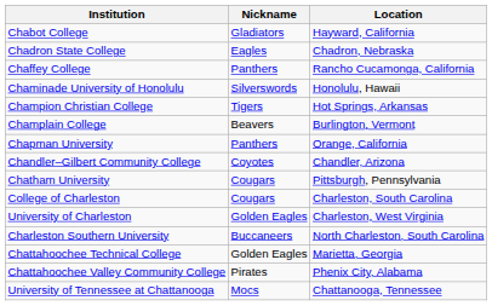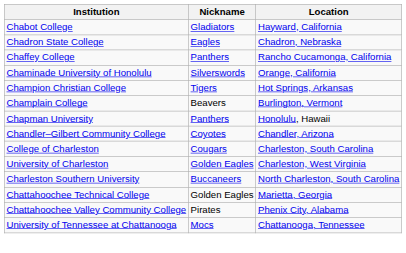 <table class="wikitable">
 <tr>
 <th>Institution</th>
 <th>Nickname</th>
 <th>Location</th>
 </tr>
 <tr>
 <td><a href='#'>Chabot College</a></td>
 <td><a href='#'>Gladiators</a></td>
 <td><a href='#'>Hayward, California</a></td>
 </tr>
 <tr>
 <td><a href='#'>Chadron State College</a></td>
 <td><a href='#'>Eagles</a></td>
 <td><a href='#'>Chadron, Nebraska</a></td>
 </tr>
 <tr>
 <td><a href='#'>Chaffey College</a></td>
 <td><a href='#'>Panthers</a></td>
 <td><a href='#'>Rancho Cucamonga, California</a></td>
 </tr>
 <tr>
 <td><a href='#'>Chaminade University of Honolulu</a></td>
 <td><a href='#'>Silverswords</a></td>
-<td><a href='#'>Honolulu</a>, Hawaii</td>
+<td><a href='#'>Orange, California</a></td>
 </tr>
 <tr>
 <td><a href='#'>Champion Christian College</a></td>
 <td><a href='#'>Tigers</a></td>
 <td><a href='#'>Hot Springs, Arkansas</a></td>
 </tr>
 <tr>
 <td><a href='#'>Champlain College</a></td>
 <td>Beavers</td>
 <td><a href='#'>Burlington, Vermont</a></td>
 </tr>
 <tr>
 <td><a href='#'>Chapman University</a></td>
 <td><a href='#'>Panthers</a></td>
-<td><a href='#'>Orange, California</a></td>
+<td><a href='#'>Honolulu</a>, Hawaii</td>
 </tr>
 <tr>
 <td><a href='#'>Chandler–Gilbert Community College</a></td>
 <td><a href='#'>Coyotes</a></td>
 <td><a href='#'>Chandler, Arizona</a></td>
-</tr>
-<tr>
-<td><a href='#'>Chatham University</a></td>
-<td><a href='#'>Cougars</a></td>
-<td><a href='#'>Pittsburgh</a>, Pennsylvania</td>
 </tr>
 <tr>
 <td><a href='#'>College of Charleston</a></td>
 <td><a href='#'>Cougars</a></td>
 <td><a href='#'>Charleston, South Carolina</a></td>
 </tr>
 <tr>
 <td><a href='#'>University of Charleston</a></td>
 <td><a href='#'>Golden Eagles</a></td>
 <td><a href='#'>Charleston, West Virginia</a></td>
 </tr>
 <tr>
 <td><a href='#'>Charleston Southern University</a></td>
 <td><a href='#'>Buccaneers</a></td>
 <td><a href='#'>North Charleston, South Carolina</a></td>
 </tr>
 <tr>
 <td><a href='#'>Chattahoochee Technical College</a></td>
 <td>Golden Eagles</td>
 <td><a href='#'>Marietta, Georgia</a></td>
 </tr>
 <tr>
 <td><a href='#'>Chattahoochee Valley Community College</a></td>
 <td>Pirates</td>
 <td><a href='#'>Phenix City, Alabama</a></td>
 </tr>
 <tr>
 <td><a href='#'>University of Tennessee at Chattanooga</a></td>
 <td><a href='#'>Mocs</a></td>
 <td><a href='#'>Chattanooga, Tennessee</a></td>
 </tr>
 </table>
